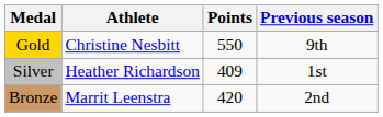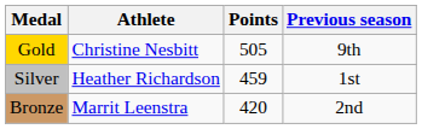 <table class="wikitable">
 <tr>
 <th><strong>Medal</strong></th>
 <th><strong>Athlete</strong></th>
 <th><strong>Points</strong></th>
 <th><strong><a href='#'>Previous season</a></strong></th>
 </tr>
 <tr align="center">
 <td bgcolor="gold">Gold</td>
 <td align="left"> <a href='#'>Christine Nesbitt</a></td>
-<td>550</td>
+<td>505</td>
 <td>9th</td>
 </tr>
 <tr align="center">
 <td bgcolor="silver">Silver</td>
 <td align="left"> <a href='#'>Heather Richardson</a></td>
-<td>409</td>
+<td>459</td>
 <td>1st</td>
 </tr>
 <tr align="center">
 <td bgcolor="CC9966">Bronze</td>
 <td align="left"> <a href='#'>Marrit Leenstra</a></td>
 <td>420</td>
 <td>2nd</td>
 </tr>
 </table>
